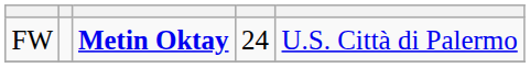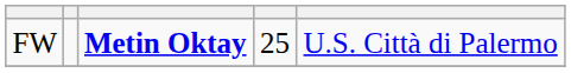 <table class="wikitable sortable" style="text-align: center">
 <tr>
 <th></th>
 <th></th>
 <th></th>
 <th></th>
 <th></th>
 </tr>
 <tr>
 <td>FW</td>
 <td></td>
 <td><strong><a href='#'>Metin Oktay</a></strong></td>
-<td>24</td>
+<td>25</td>
 <td><a href='#'>U.S. Città di Palermo</a></td>
 </tr>
 <tr>
 </tr>
 </table>
